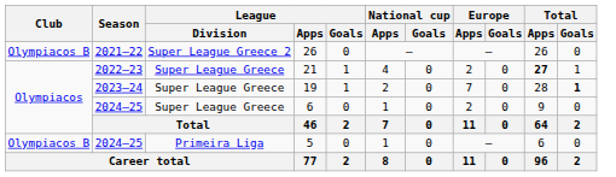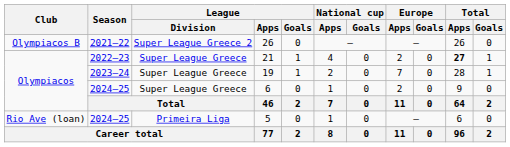 <table class="wikitable" style="text-align:center">
 <tr>
 <th rowspan="2">Club</th>
 <th rowspan="2">Season</th>
 <th colspan="3">League</th>
 <th colspan="2">National cup</th>
 <th colspan="2">Europe</th>
 <th colspan="2">Total</th>
 </tr>
 <tr>
 <th>Division</th>
 <th>Apps</th>
 <th>Goals</th>
 <th>Apps</th>
 <th>Goals</th>
 <th>Apps</th>
 <th>Goals</th>
 <th>Apps</th>
 <th>Goals</th>
 </tr>
 <tr>
 <td><a href='#'>Olympiacos B</a></td>
 <td><a href='#'>2021–22</a></td>
 <td><a href='#'>Super League Greece 2</a></td>
 <td>26</td>
 <td>0</td>
 <td colspan="2">—</td>
 <td colspan="2">—</td>
 <td>26</td>
 <td>0</td>
 </tr>
 <tr>
 <td rowspan="4"><a href='#'>Olympiacos</a></td>
 <td><a href='#'>2022–23</a></td>
 <td><a href='#'>Super League Greece</a></td>
 <td>21</td>
 <td>1</td>
 <td>4</td>
 <td>0</td>
 <td>2</td>
 <td>0</td>
 <td><strong>27</strong></td>
 <td>1</td>
 </tr>
 <tr>
 <td><a href='#'>2023–24</a></td>
 <td>Super League Greece</td>
 <td>19</td>
 <td>1</td>
 <td>2</td>
 <td>0</td>
 <td>7</td>
 <td>0</td>
 <td>28</td>
-<td><strong>1</strong></td>
+<td>1</td>
 </tr>
 <tr>
 <td><a href='#'>2024–25</a></td>
 <td>Super League Greece</td>
 <td>6</td>
 <td>0</td>
 <td>1</td>
 <td>0</td>
 <td>2</td>
 <td>0</td>
 <td>9</td>
 <td>0</td>
 </tr>
 <tr>
 <th colspan="2">Total</th>
 <th>46</th>
 <th>2</th>
 <th>7</th>
 <th>0</th>
 <th>11</th>
 <th>0</th>
 <th>64</th>
 <th>2</th>
 </tr>
 <tr>
-<td><a href='#'>Olympiacos B</a></td>
+<td><a href='#'>Rio Ave</a> (loan)</td>
 <td><a href='#'>2024–25</a></td>
 <td><a href='#'>Primeira Liga</a></td>
 <td>5</td>
 <td>0</td>
 <td>1</td>
 <td>0</td>
 <td colspan="2">—</td>
 <td>6</td>
 <td>0</td>
 </tr>
 <tr>
 <th colspan="3">Career total</th>
 <th>77</th>
 <th>2</th>
 <th>8</th>
 <th>0</th>
 <th>11</th>
 <th>0</th>
 <th>96</th>
 <th>2</th>
 </tr>
 </table>
